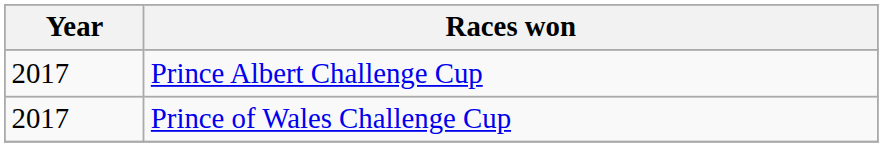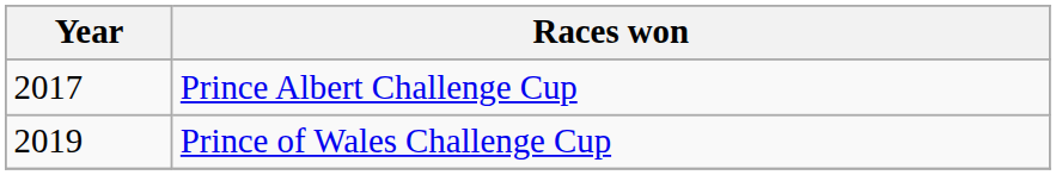 <table class="wikitable">
 <tr>
 <th width=70>Year</th>
 <th width=400>Races won</th>
 </tr>
 <tr>
 <td>2017</td>
 <td><a href='#'>Prince Albert Challenge Cup</a></td>
 </tr>
 <tr>
-<td>2017</td>
+<td>2019</td>
 <td><a href='#'>Prince of Wales Challenge Cup</a></td>
 </tr>
 <tr>
 </tr>
 </table>
